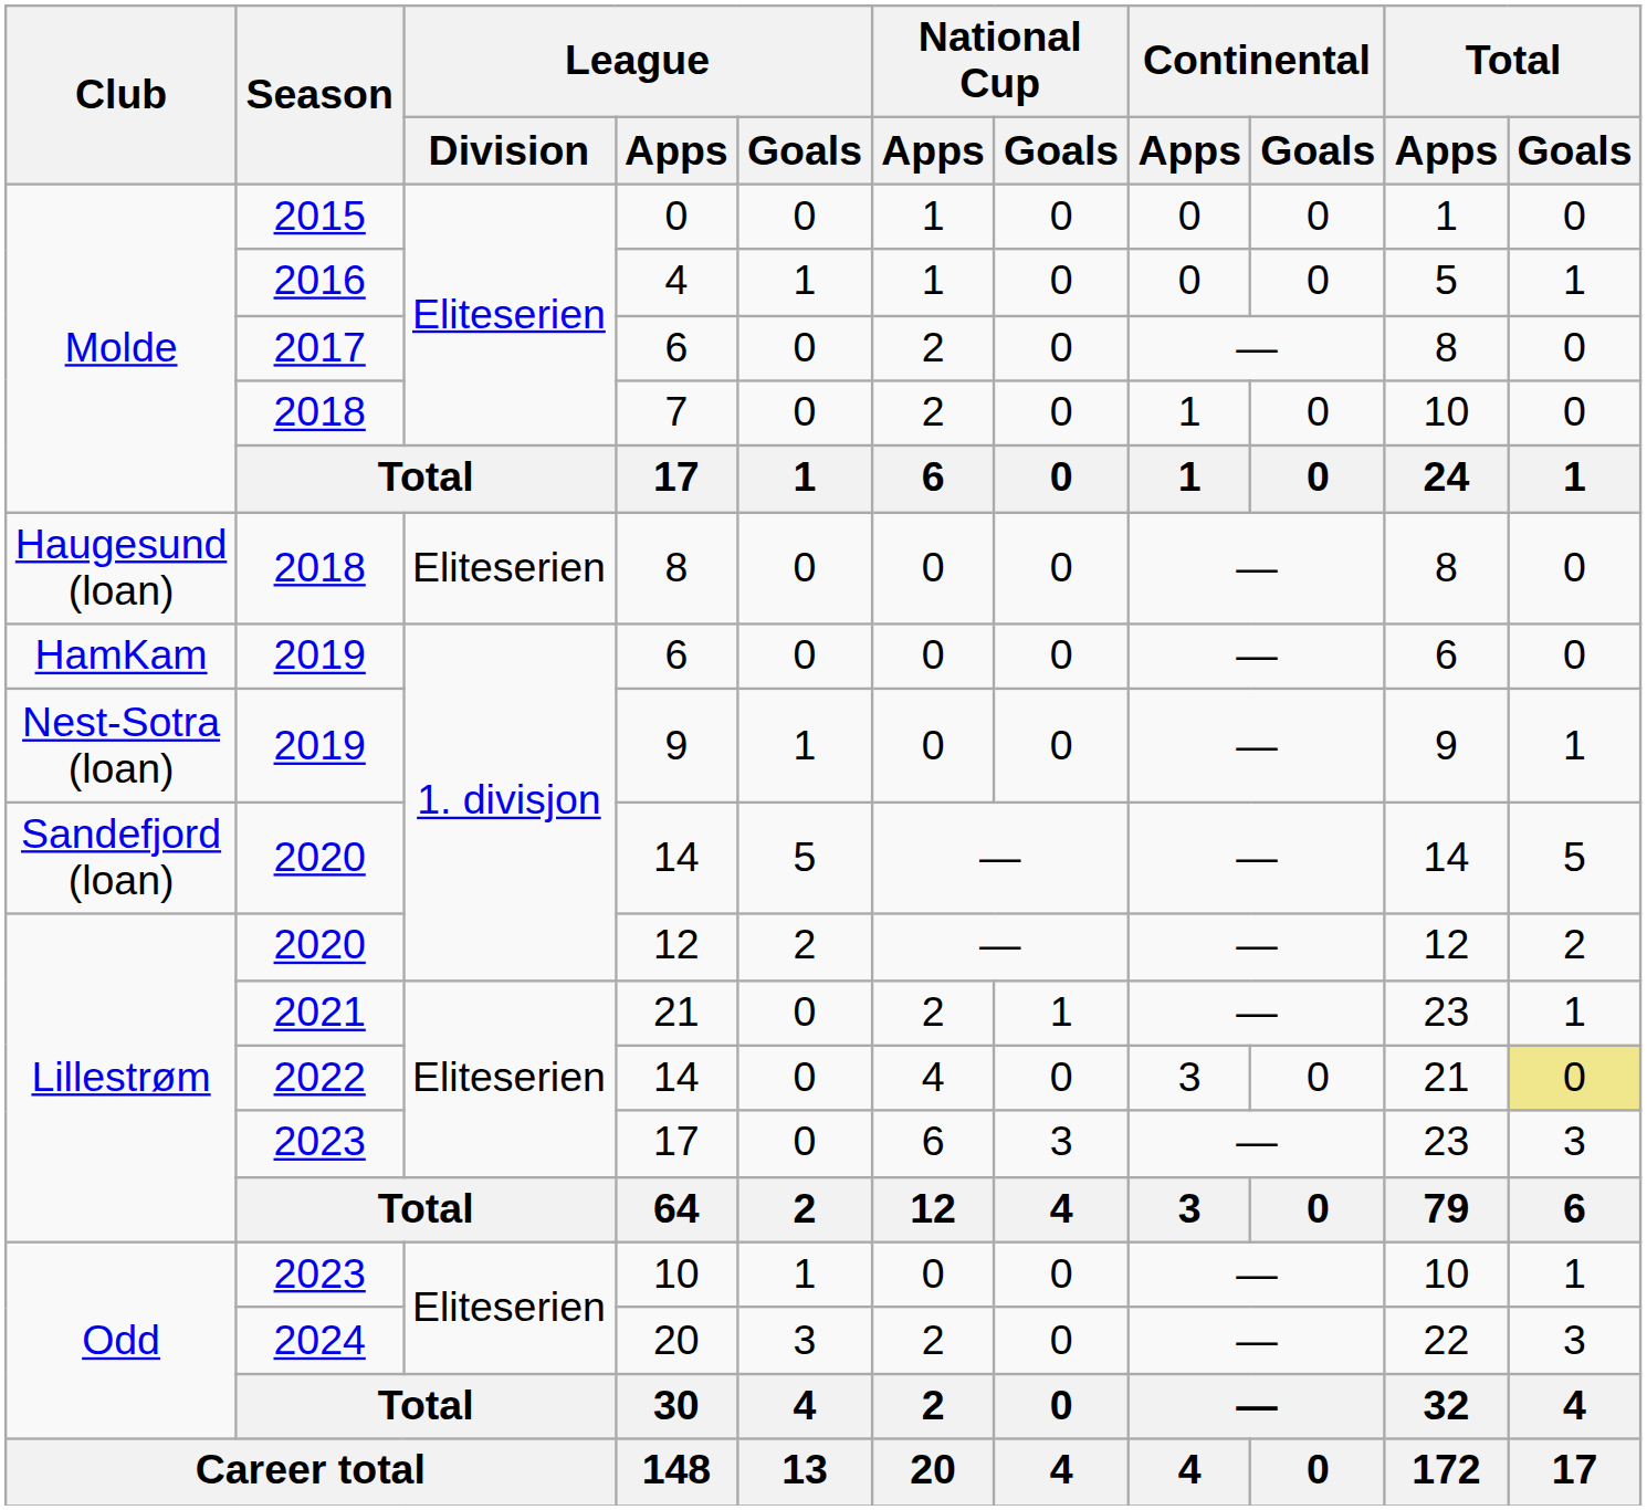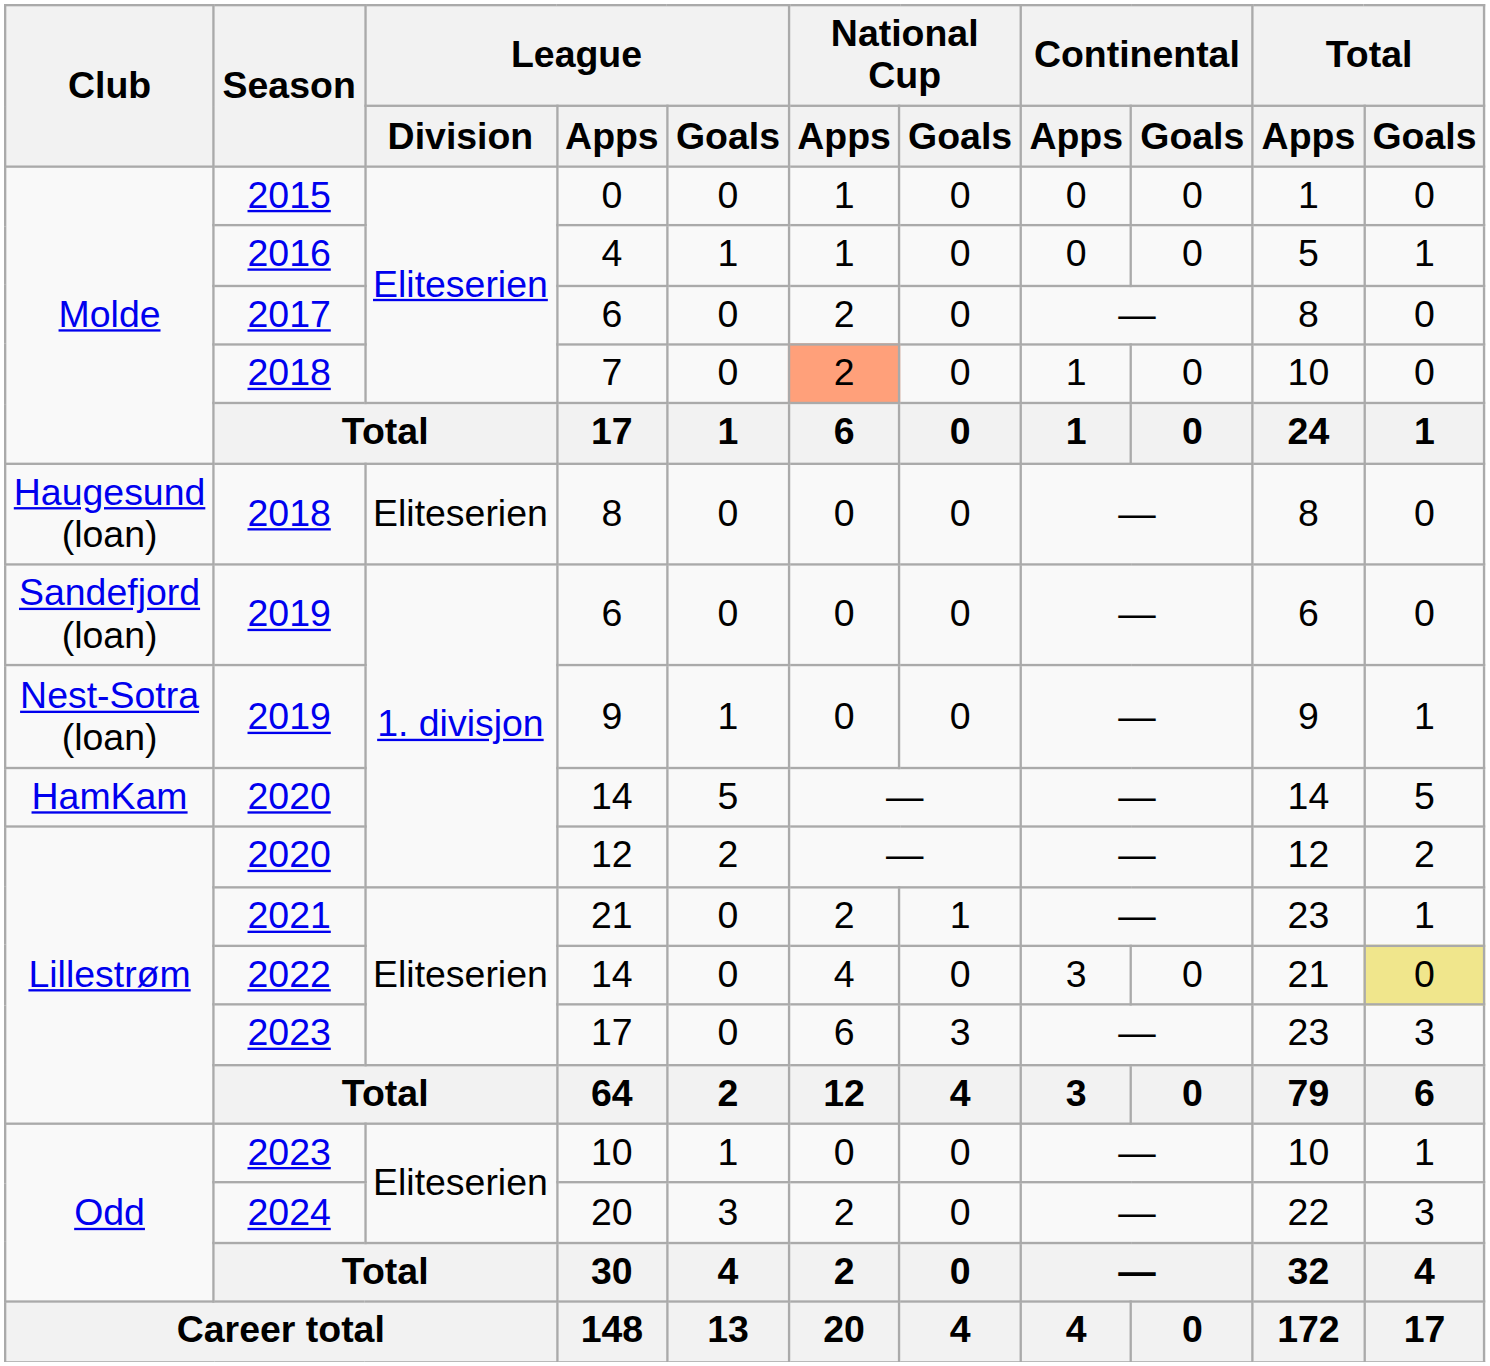 <table class="wikitable" style="text-align:center">
 <tr>
 <th rowspan=2>Club</th>
 <th rowspan=2>Season</th>
 <th colspan=3>League</th>
 <th colspan=2>National Cup</th>
 <th colspan=2>Continental</th>
 <th colspan=2>Total</th>
 </tr>
 <tr>
 <th>Division</th>
 <th>Apps</th>
 <th>Goals</th>
 <th>Apps</th>
 <th>Goals</th>
 <th>Apps</th>
 <th>Goals</th>
 <th>Apps</th>
 <th>Goals</th>
 </tr>
 <tr>
 <td rowspan=5><a href='#'>Molde</a></td>
 <td><a href='#'>2015</a></td>
 <td rowspan=4><a href='#'>Eliteserien</a></td>
 <td>0</td>
 <td>0</td>
 <td>1</td>
 <td>0</td>
 <td>0</td>
 <td>0</td>
 <td>1</td>
 <td>0</td>
 </tr>
 <tr>
 <td><a href='#'>2016</a></td>
 <td>4</td>
 <td>1</td>
 <td>1</td>
 <td>0</td>
 <td>0</td>
 <td>0</td>
 <td>5</td>
 <td>1</td>
 </tr>
 <tr>
 <td><a href='#'>2017</a></td>
 <td>6</td>
 <td>0</td>
 <td>2</td>
 <td>0</td>
 <td colspan=2>—</td>
 <td>8</td>
 <td>0</td>
 </tr>
 <tr>
 <td><a href='#'>2018</a></td>
 <td>7</td>
 <td>0</td>
-<td>2</td>
+<td style="background: lightsalmon;">2</td>
 <td>0</td>
 <td>1</td>
 <td>0</td>
 <td>10</td>
 <td>0</td>
 </tr>
 <tr>
 <th colspan=2>Total</th>
 <th>17</th>
 <th>1</th>
 <th>6</th>
 <th>0</th>
 <th>1</th>
 <th>0</th>
 <th>24</th>
 <th>1</th>
 </tr>
 <tr>
 <td><a href='#'>Haugesund</a> (loan)</td>
 <td><a href='#'>2018</a></td>
 <td>Eliteserien</td>
 <td>8</td>
 <td>0</td>
 <td>0</td>
 <td>0</td>
 <td colspan=2>—</td>
 <td>8</td>
 <td>0</td>
 </tr>
 <tr>
-<td><a href='#'>HamKam</a></td>
+<td><a href='#'>Sandefjord</a> (loan)</td>
 <td><a href='#'>2019</a></td>
 <td rowspan=4><a href='#'>1. divisjon</a></td>
 <td>6</td>
 <td>0</td>
 <td>0</td>
 <td>0</td>
 <td colspan="2">—</td>
 <td>6</td>
 <td>0</td>
 </tr>
 <tr>
 <td><a href='#'>Nest-Sotra</a> (loan)</td>
 <td><a href='#'>2019</a></td>
 <td>9</td>
 <td>1</td>
 <td>0</td>
 <td>0</td>
 <td colspan=2>—</td>
 <td>9</td>
 <td>1</td>
 </tr>
 <tr>
-<td><a href='#'>Sandefjord</a> (loan)</td>
+<td><a href='#'>HamKam</a></td>
 <td><a href='#'>2020</a></td>
 <td>14</td>
 <td>5</td>
 <td colspan=2>—</td>
 <td colspan=2>—</td>
 <td>14</td>
 <td>5</td>
 </tr>
 <tr>
 <td rowspan=5><a href='#'>Lillestrøm</a></td>
 <td><a href='#'>2020</a></td>
 <td>12</td>
 <td>2</td>
 <td colspan=2>—</td>
 <td colspan=2>—</td>
 <td>12</td>
 <td>2</td>
 </tr>
 <tr>
 <td><a href='#'>2021</a></td>
 <td rowspan=3>Eliteserien</td>
 <td>21</td>
 <td>0</td>
 <td>2</td>
 <td>1</td>
 <td colspan=2>—</td>
 <td>23</td>
 <td>1</td>
 </tr>
 <tr>
 <td><a href='#'>2022</a></td>
 <td>14</td>
 <td>0</td>
 <td>4</td>
 <td>0</td>
 <td>3</td>
 <td>0</td>
 <td>21</td>
 <td style="background: khaki;">0</td>
 </tr>
 <tr>
 <td><a href='#'>2023</a></td>
 <td>17</td>
 <td>0</td>
 <td>6</td>
 <td>3</td>
 <td colspan=2>—</td>
 <td>23</td>
 <td>3</td>
 </tr>
 <tr>
 <th colspan=2>Total</th>
 <th>64</th>
 <th>2</th>
 <th>12</th>
 <th>4</th>
 <th>3</th>
 <th>0</th>
 <th>79</th>
 <th>6</th>
 </tr>
 <tr>
 <td rowspan=3><a href='#'>Odd</a></td>
 <td><a href='#'>2023</a></td>
 <td rowspan=2>Eliteserien</td>
 <td>10</td>
 <td>1</td>
 <td>0</td>
 <td>0</td>
 <td colspan=2>—</td>
 <td>10</td>
 <td>1</td>
 </tr>
 <tr>
 <td><a href='#'>2024</a></td>
 <td>20</td>
 <td>3</td>
 <td>2</td>
 <td>0</td>
 <td colspan=2>—</td>
 <td>22</td>
 <td>3</td>
 </tr>
 <tr>
 <th colspan=2>Total</th>
 <th>30</th>
 <th>4</th>
 <th>2</th>
 <th>0</th>
 <th colspan=2>—</th>
 <th>32</th>
 <th>4</th>
 </tr>
 <tr>
 <th colspan=3>Career total</th>
 <th>148</th>
 <th>13</th>
 <th>20</th>
 <th>4</th>
 <th>4</th>
 <th>0</th>
 <th>172</th>
 <th>17</th>
 </tr>
 </table>
